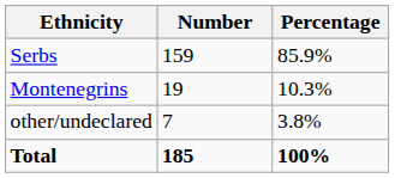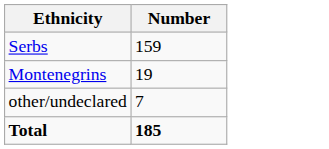 <table class="wikitable">
 <tr>
 <th width="100px">Ethnicity</th>
 <th width="80px">Number</th>
-<th width="80px">Percentage</th>
 </tr>
 <tr>
 <td><a href='#'>Serbs</a></td>
 <td>159</td>
-<td>85.9%</td>
 </tr>
 <tr>
 <td><a href='#'>Montenegrins</a></td>
 <td>19</td>
-<td>10.3%</td>
 </tr>
 <tr>
 <td>other/undeclared</td>
 <td>7</td>
-<td>3.8%</td>
 </tr>
 <tr>
 <td><strong>Total</strong></td>
 <td><strong>185</strong></td>
-<td><strong>100%</strong></td>
 </tr>
 </table>
